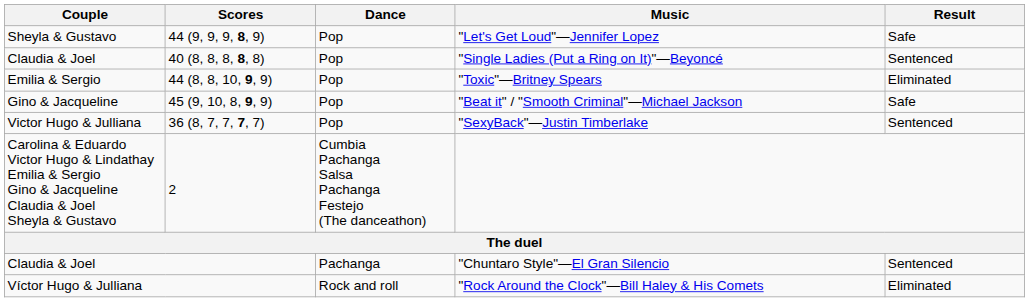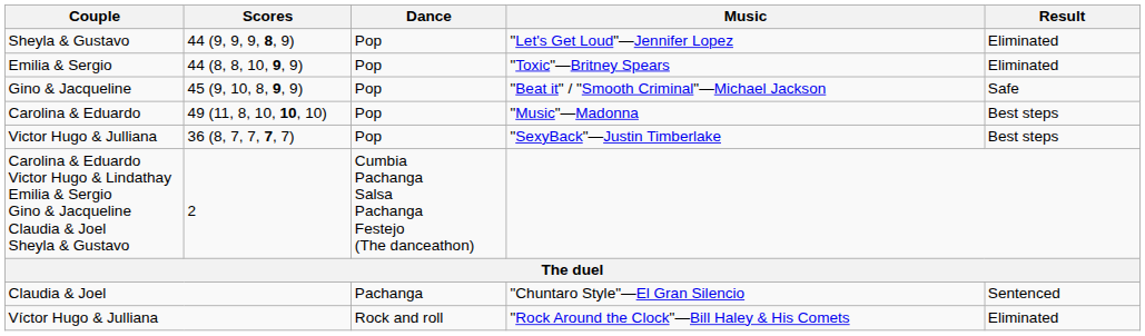 <table class="wikitable sortable" style="width:95%; white-space:nowrap">
 <tr>
 <th style="width:15%;">Couple</th>
 <th style="width:14%;">Scores</th>
 <th style="width:13%;">Dance</th>
 <th style="width:40%;">Music</th>
 <th style="width:13%;">Result</th>
 </tr>
 <tr>
 <td>Sheyla & Gustavo</td>
 <td>44 (9, 9, 9, <strong>8</strong>, 9)</td>
 <td>Pop</td>
 <td>"<a href='#'>Let's Get Loud</a>"—<a href='#'>Jennifer Lopez</a></td>
-<td>Safe</td>
-</tr>
-<tr>
-<td>Claudia & Joel</td>
-<td>40 (8, 8, 8, <strong>8</strong>, 8)</td>
-<td>Pop</td>
-<td>"<a href='#'>Single Ladies (Put a Ring on It)</a>"—<a href='#'>Beyoncé</a></td>
-<td>Sentenced</td>
+<td>Eliminated</td>
 </tr>
 <tr>
 <td>Emilia & Sergio</td>
 <td>44 (8, 8, 10, <strong>9</strong>, 9)</td>
 <td>Pop</td>
 <td>"<a href='#'>Toxic</a>"—<a href='#'>Britney Spears</a></td>
 <td>Eliminated</td>
 </tr>
 <tr>
 <td>Gino & Jacqueline</td>
 <td>45 (9, 10, 8, <strong>9</strong>, 9)</td>
 <td>Pop</td>
 <td>"<a href='#'>Beat it</a>" / "<a href='#'>Smooth Criminal</a>"—<a href='#'>Michael Jackson</a></td>
 <td>Safe</td>
 </tr>
 <tr>
+<td>Carolina & Eduardo</td>
+<td>49 (11, 8, 10, <strong>10</strong>, 10)</td>
+<td>Pop</td>
+<td>"<a href='#'>Music</a>"—<a href='#'>Madonna</a></td>
+<td>Best steps</td>
+</tr>
+<tr>
 <td>Victor Hugo & Julliana</td>
 <td>36 (8, 7, 7, <strong>7</strong>, 7)</td>
 <td>Pop</td>
 <td>"<a href='#'>SexyBack</a>"—<a href='#'>Justin Timberlake</a></td>
-<td>Sentenced</td>
+<td>Best steps</td>
 </tr>
 <tr>
 <td>Carolina & Eduardo<br>Victor Hugo & Lindathay<br>Emilia & Sergio<br>Gino & Jacqueline<br>Claudia & Joel<br>Sheyla & Gustavo</td>
 <td valign="top"><br><br><br>2</td>
 <td>Cumbia<br>Pachanga<br>Salsa<br>Pachanga<br>Festejo<br>(The danceathon)</td>
 <td colspan=2></td>
 </tr>
 <tr>
 <th colspan=5>The duel</th>
 </tr>
 <tr>
 <td colspan=2>Claudia & Joel</td>
 <td>Pachanga</td>
 <td>"Chuntaro Style"—<a href='#'>El Gran Silencio</a></td>
 <td>Sentenced</td>
 </tr>
 <tr>
 <td colspan=2>Víctor Hugo & Julliana</td>
 <td>Rock and roll</td>
 <td>"<a href='#'>Rock Around the Clock</a>"—<a href='#'>Bill Haley & His Comets</a></td>
 <td>Eliminated</td>
 </tr>
 </table>
